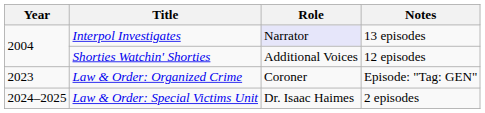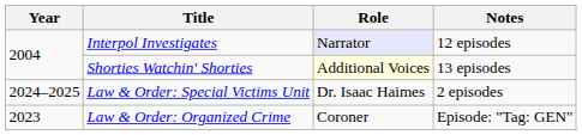 <table class="wikitable">
 <tr>
 <th>Year</th>
 <th>Title</th>
 <th>Role</th>
 <th>Notes</th>
 </tr>
 <tr>
 <td rowspan="2">2004</td>
 <td><em><a href='#'>Interpol Investigates</a></em></td>
 <td style="background: lavender;">Narrator</td>
+<td>12 episodes</td>
+</tr>
+<tr>
+<td><em><a href='#'>Shorties Watchin' Shorties</a></em></td>
+<td style="background: lightyellow;">Additional Voices</td>
 <td>13 episodes</td>
 </tr>
 <tr>
-<td><em><a href='#'>Shorties Watchin' Shorties</a></em></td>
-<td>Additional Voices</td>
-<td>12 episodes</td>
+<td>2024–2025</td>
+<td><em><a href='#'>Law & Order: Special Victims Unit</a></em></td>
+<td>Dr. Isaac Haimes</td>
+<td>2 episodes</td>
 </tr>
 <tr>
 <td>2023</td>
 <td><em><a href='#'>Law & Order: Organized Crime</a></em></td>
 <td>Coroner</td>
 <td>Episode: "Tag: GEN"</td>
 </tr>
-<tr>
-<td>2024–2025</td>
-<td><em><a href='#'>Law & Order: Special Victims Unit</a></em></td>
-<td>Dr. Isaac Haimes</td>
-<td>2 episodes</td>
-</tr>
 </table>
